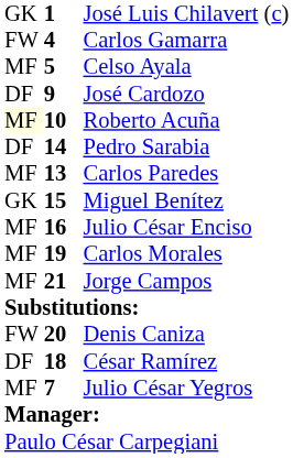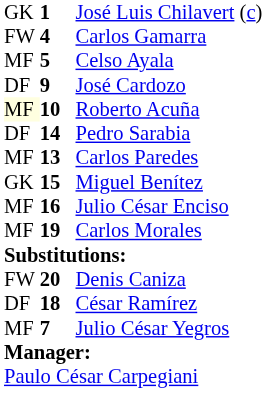 <table style="font-size: 90%" cellspacing="0" cellpadding="0">
 <tr>
 <th width="25"></th>
 <th width="25"></th>
 </tr>
 <tr>
 <td>GK</td>
 <td><strong>1</strong></td>
 <td><a href='#'>José Luis Chilavert</a> (<a href='#'>c</a>)</td>
 </tr>
 <tr>
 <td>FW</td>
 <td><strong>4</strong></td>
 <td><a href='#'>Carlos Gamarra</a></td>
 </tr>
 <tr>
 <td>MF</td>
 <td><strong>5</strong></td>
 <td><a href='#'>Celso Ayala</a></td>
 </tr>
 <tr>
 <td>DF</td>
 <td><strong>9</strong></td>
 <td><a href='#'>José Cardozo</a></td>
 <td></td>
 <td></td>
 </tr>
 <tr>
 <td style="background: lightyellow;">MF</td>
 <td><strong>10</strong></td>
 <td><a href='#'>Roberto Acuña</a></td>
 </tr>
 <tr>
 <td>DF</td>
 <td><strong>14</strong></td>
 <td><a href='#'>Pedro Sarabia</a></td>
 </tr>
 <tr>
 <td>MF</td>
 <td><strong>13</strong></td>
 <td><a href='#'>Carlos Paredes</a></td>
 </tr>
 <tr>
 <td>GK</td>
 <td><strong>15</strong></td>
 <td><a href='#'>Miguel Benítez</a></td>
 <td></td>
 </tr>
 <tr>
 <td>MF</td>
 <td><strong>16</strong></td>
 <td><a href='#'>Julio César Enciso</a></td>
 </tr>
 <tr>
 <td>MF</td>
 <td><strong>19</strong></td>
 <td><a href='#'>Carlos Morales</a></td>
 <td></td>
 <td></td>
 </tr>
 <tr>
-<td>MF</td>
-<td><strong>21</strong></td>
-<td><a href='#'>Jorge Campos</a></td>
-<td></td>
-<td></td>
-</tr>
-<tr>
 <td colspan=3><strong>Substitutions:</strong></td>
 </tr>
 <tr>
 <td>FW</td>
 <td><strong>20</strong></td>
 <td><a href='#'>Denis Caniza</a></td>
 <td></td>
 <td></td>
 </tr>
 <tr>
 <td>DF</td>
 <td><strong>18</strong></td>
 <td><a href='#'>César Ramírez</a></td>
 <td></td>
 <td></td>
 </tr>
 <tr>
 <td>MF</td>
 <td><strong>7</strong></td>
 <td><a href='#'>Julio César Yegros</a></td>
 <td></td>
 <td></td>
 </tr>
 <tr>
 <td colspan=3><strong>Manager:</strong></td>
 </tr>
 <tr>
 <td colspan="4"> <a href='#'>Paulo César Carpegiani</a></td>
 </tr>
 </table>
